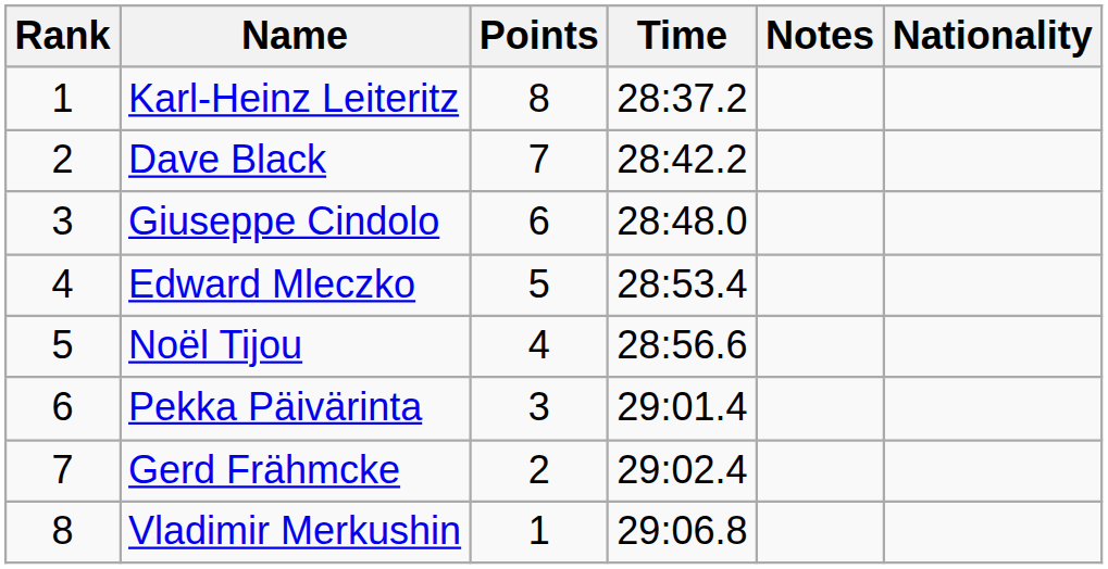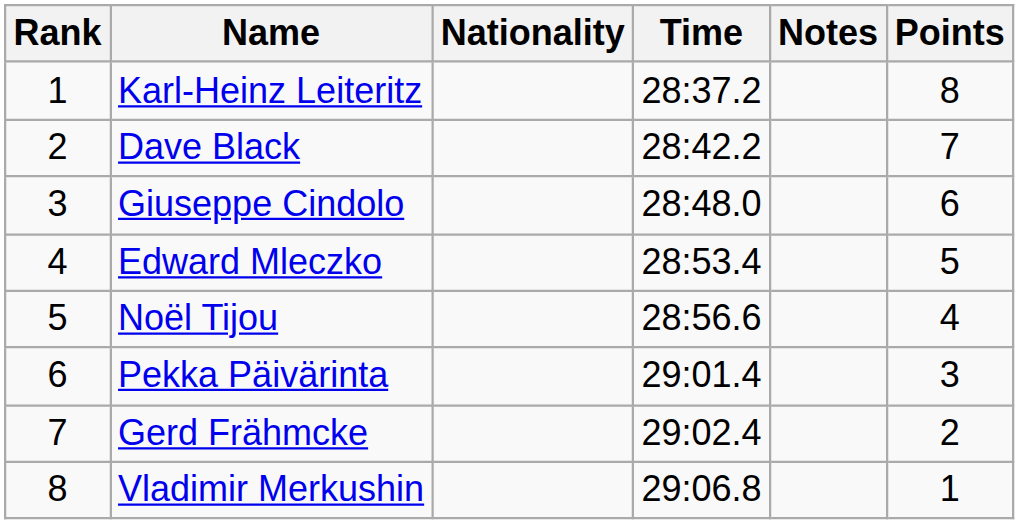 <table class="wikitable sortable" style="text-align:center">
 <tr>
 <th>Rank</th>
 <th>Name</th>
-<th>Points</th>
+<th>Nationality</th>
 <th>Time</th>
 <th>Notes</th>
-<th>Nationality</th>
+<th>Points</th>
 </tr>
 <tr>
 <td>1</td>
 <td align=left><a href='#'>Karl-Heinz Leiteritz</a></td>
-<td>8</td>
+<td align=left></td>
 <td>28:37.2</td>
 <td></td>
-<td align=left></td>
+<td>8</td>
 </tr>
 <tr>
 <td>2</td>
 <td align=left><a href='#'>Dave Black</a></td>
-<td>7</td>
+<td align=left></td>
 <td>28:42.2</td>
 <td></td>
-<td align=left></td>
+<td>7</td>
 </tr>
 <tr>
 <td>3</td>
 <td align=left><a href='#'>Giuseppe Cindolo</a></td>
-<td>6</td>
+<td align=left></td>
 <td>28:48.0</td>
 <td></td>
-<td align=left></td>
+<td>6</td>
 </tr>
 <tr>
 <td>4</td>
 <td align=left><a href='#'>Edward Mleczko</a></td>
-<td>5</td>
+<td align=left></td>
 <td>28:53.4</td>
 <td></td>
-<td align=left></td>
+<td>5</td>
 </tr>
 <tr>
 <td>5</td>
 <td align=left><a href='#'>Noël Tijou</a></td>
-<td>4</td>
+<td align=left></td>
 <td>28:56.6</td>
 <td></td>
-<td align=left></td>
+<td>4</td>
 </tr>
 <tr>
 <td>6</td>
 <td align=left><a href='#'>Pekka Päivärinta</a></td>
-<td>3</td>
+<td align=left></td>
 <td>29:01.4</td>
 <td></td>
-<td align=left></td>
+<td>3</td>
 </tr>
 <tr>
 <td>7</td>
 <td align=left><a href='#'>Gerd Frähmcke</a></td>
-<td>2</td>
+<td align=left></td>
 <td>29:02.4</td>
 <td></td>
-<td align=left></td>
+<td>2</td>
 </tr>
 <tr>
 <td>8</td>
 <td align=left><a href='#'>Vladimir Merkushin</a></td>
-<td>1</td>
+<td align=left></td>
 <td>29:06.8</td>
 <td></td>
-<td align=left></td>
+<td>1</td>
 </tr>
 </table>
